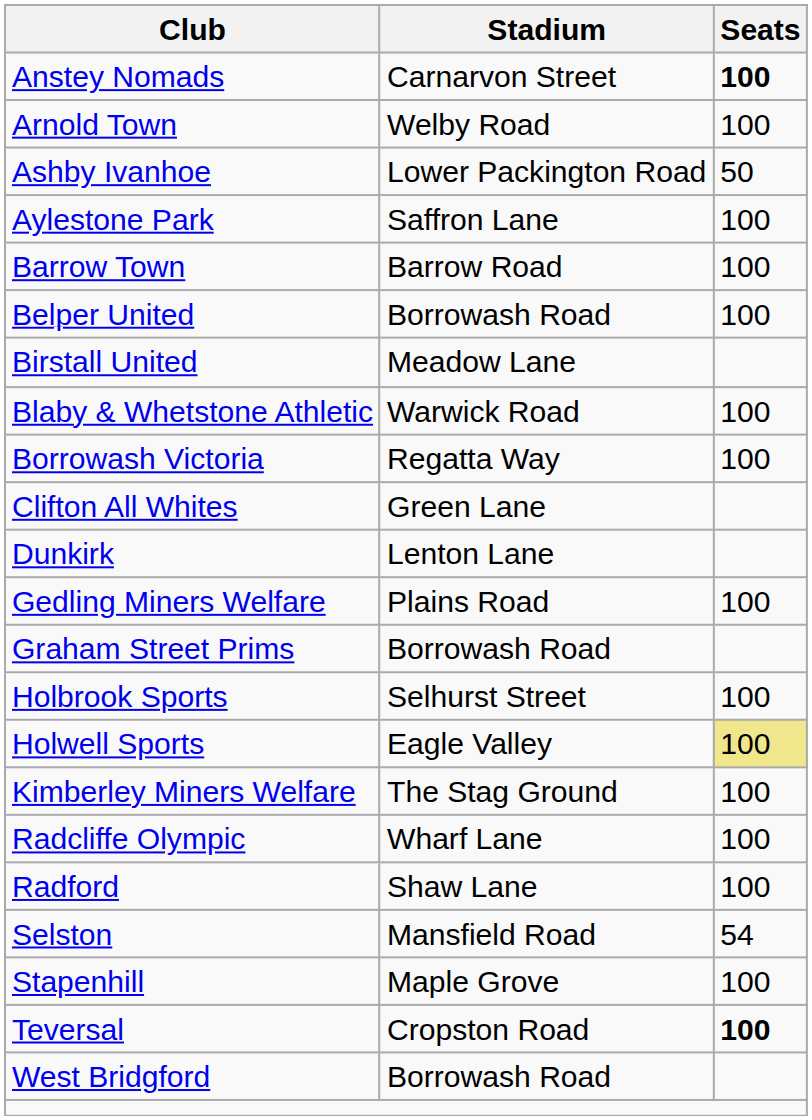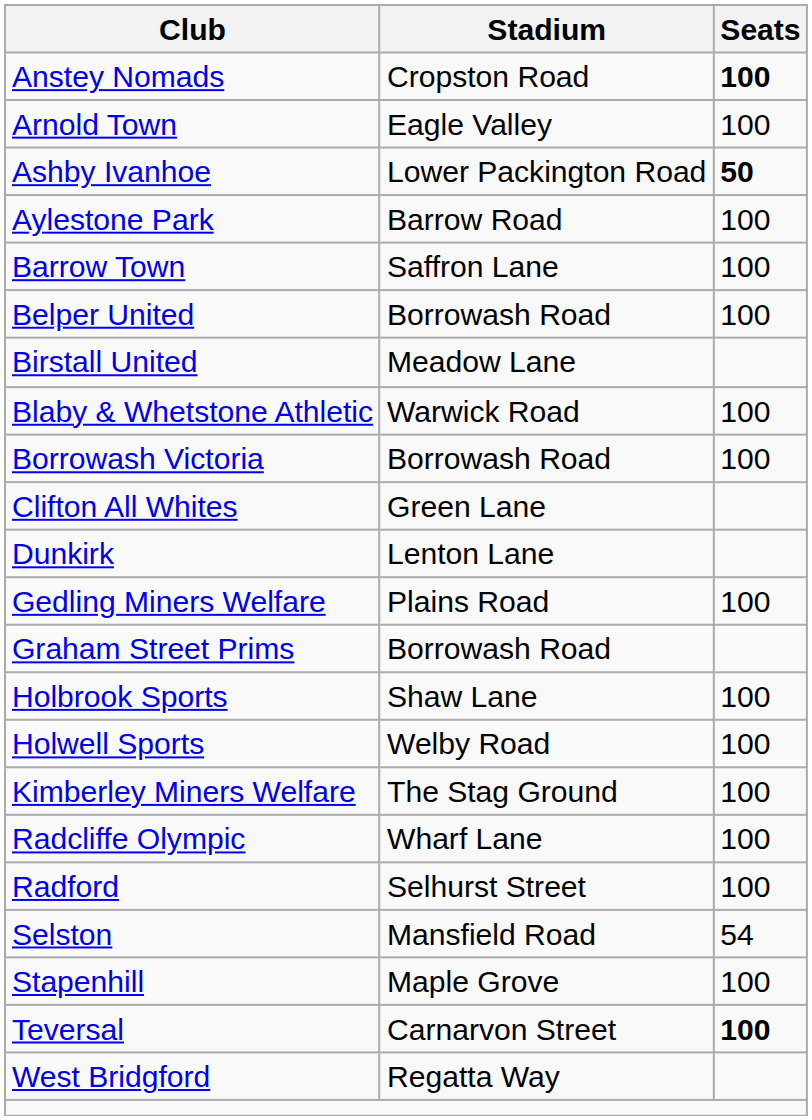 <table class="wikitable sortable" style="font-size:95%">
 <tr>
 <th>Club</th>
 <th>Stadium</th>
 <th>Seats</th>
 </tr>
 <tr>
 <td><a href='#'>Anstey Nomads</a></td>
-<td>Carnarvon Street</td>
+<td>Cropston Road</td>
 <td><strong>100</strong></td>
 </tr>
 <tr>
 <td><a href='#'>Arnold Town</a></td>
-<td>Welby Road</td>
+<td>Eagle Valley</td>
 <td>100</td>
 </tr>
 <tr>
 <td><a href='#'>Ashby Ivanhoe</a></td>
 <td>Lower Packington Road</td>
-<td>50</td>
+<td><strong>50</strong></td>
 </tr>
 <tr>
 <td><a href='#'>Aylestone Park</a></td>
-<td>Saffron Lane</td>
+<td>Barrow Road</td>
 <td>100</td>
 </tr>
 <tr>
 <td><a href='#'>Barrow Town</a></td>
-<td>Barrow Road</td>
+<td>Saffron Lane</td>
 <td>100</td>
 </tr>
 <tr>
 <td><a href='#'>Belper United</a></td>
 <td>Borrowash Road </td>
 <td>100</td>
 </tr>
 <tr>
 <td><a href='#'>Birstall United</a></td>
 <td>Meadow Lane</td>
 <td></td>
 </tr>
 <tr>
 <td><a href='#'>Blaby & Whetstone Athletic</a></td>
 <td>Warwick Road</td>
 <td>100</td>
 </tr>
 <tr>
 <td><a href='#'>Borrowash Victoria</a></td>
-<td>Regatta Way</td>
+<td>Borrowash Road</td>
 <td>100</td>
 </tr>
 <tr>
 <td><a href='#'>Clifton All Whites</a></td>
 <td>Green Lane</td>
 <td></td>
 </tr>
 <tr>
 <td><a href='#'>Dunkirk</a></td>
 <td>Lenton Lane</td>
 <td></td>
 </tr>
 <tr>
 <td><a href='#'>Gedling Miners Welfare</a></td>
 <td>Plains Road</td>
 <td>100</td>
 </tr>
 <tr>
 <td><a href='#'>Graham Street Prims</a></td>
 <td>Borrowash Road</td>
 <td></td>
 </tr>
 <tr>
 <td><a href='#'>Holbrook Sports</a></td>
-<td>Selhurst Street</td>
+<td>Shaw Lane</td>
 <td>100</td>
 </tr>
 <tr>
 <td><a href='#'>Holwell Sports</a></td>
-<td>Eagle Valley</td>
-<td style="background: khaki;">100</td>
+<td>Welby Road</td>
+<td>100</td>
 </tr>
 <tr>
 <td><a href='#'>Kimberley Miners Welfare</a></td>
 <td>The Stag Ground</td>
 <td>100</td>
 </tr>
 <tr>
 <td><a href='#'>Radcliffe Olympic</a></td>
 <td>Wharf Lane</td>
 <td>100</td>
 </tr>
 <tr>
 <td><a href='#'>Radford</a></td>
-<td>Shaw Lane</td>
+<td>Selhurst Street</td>
 <td>100</td>
 </tr>
 <tr>
 <td><a href='#'>Selston</a></td>
 <td>Mansfield Road</td>
 <td>54</td>
 </tr>
 <tr>
 <td><a href='#'>Stapenhill</a></td>
 <td>Maple Grove</td>
 <td>100</td>
 </tr>
 <tr>
 <td><a href='#'>Teversal</a></td>
-<td>Cropston Road</td>
+<td>Carnarvon Street</td>
 <td><strong>100</strong></td>
 </tr>
 <tr>
 <td><a href='#'>West Bridgford</a></td>
-<td>Borrowash Road</td>
+<td>Regatta Way</td>
 <td></td>
 </tr>
 <tr>
 <td colspan=3></td>
 </tr>
 </table>
